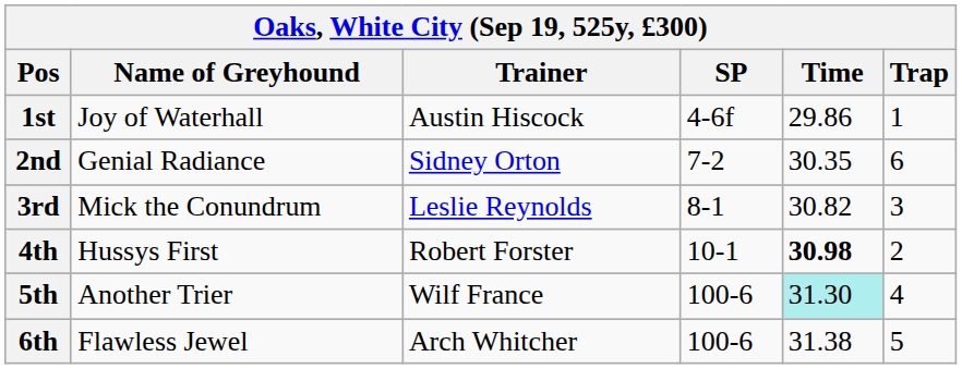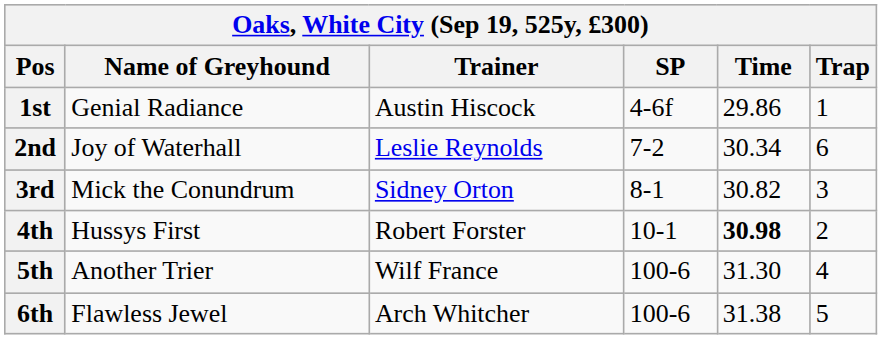 <table class="wikitable">
 <tr>
 <th colspan="6"><a href='#'>Oaks</a>, <a href='#'>White City</a> (Sep 19, 525y, £300)</th>
 </tr>
 <tr>
 <th width=30>Pos</th>
 <th width=180>Name of Greyhound</th>
 <th width=150>Trainer</th>
 <th width=50>SP</th>
 <th width=50>Time</th>
 <th width=30>Trap</th>
 </tr>
 <tr>
 <th>1st</th>
-<td>Joy of Waterhall</td>
+<td>Genial Radiance</td>
 <td>Austin Hiscock</td>
 <td>4-6f</td>
 <td>29.86</td>
 <td>1</td>
 </tr>
 <tr>
 <th>2nd</th>
-<td>Genial Radiance</td>
-<td><a href='#'>Sidney Orton</a></td>
+<td>Joy of Waterhall</td>
+<td><a href='#'>Leslie Reynolds</a></td>
 <td>7-2</td>
-<td>30.35</td>
+<td>30.34</td>
 <td>6</td>
 </tr>
 <tr>
 <th>3rd</th>
 <td>Mick the Conundrum</td>
-<td><a href='#'>Leslie Reynolds</a></td>
+<td><a href='#'>Sidney Orton</a></td>
 <td>8-1</td>
 <td>30.82</td>
 <td>3</td>
 </tr>
 <tr>
 <th>4th</th>
 <td>Hussys First</td>
 <td>Robert Forster</td>
 <td>10-1</td>
 <td><strong>30.98</strong></td>
 <td>2</td>
 </tr>
 <tr>
 <th>5th</th>
 <td>Another Trier</td>
 <td>Wilf France</td>
 <td>100-6</td>
-<td style="background: paleturquoise;">31.30</td>
+<td>31.30</td>
 <td>4</td>
 </tr>
 <tr>
 <th>6th</th>
 <td>Flawless Jewel</td>
 <td>Arch Whitcher</td>
 <td>100-6</td>
 <td>31.38</td>
 <td>5</td>
 </tr>
 </table>
